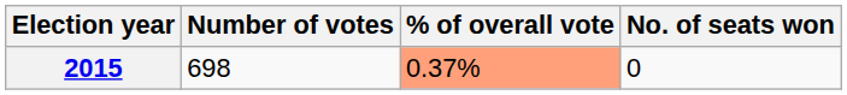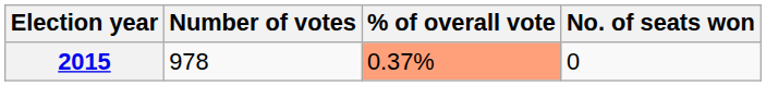 <table class="wikitable">
 <tr>
 <th>Election year</th>
 <th>Number of votes</th>
 <th>% of overall vote</th>
 <th>No. of seats won</th>
 </tr>
 <tr>
 <th><a href='#'>2015</a></th>
-<td>698</td>
+<td>978</td>
 <td style="background: lightsalmon;">0.37%</td>
 <td>0</td>
 </tr>
 </table>
